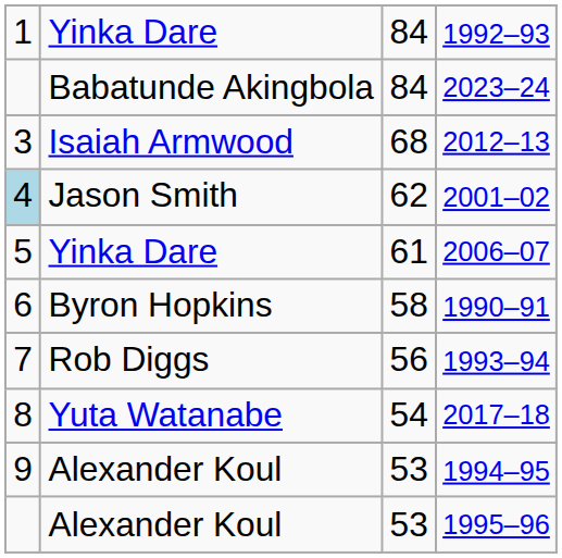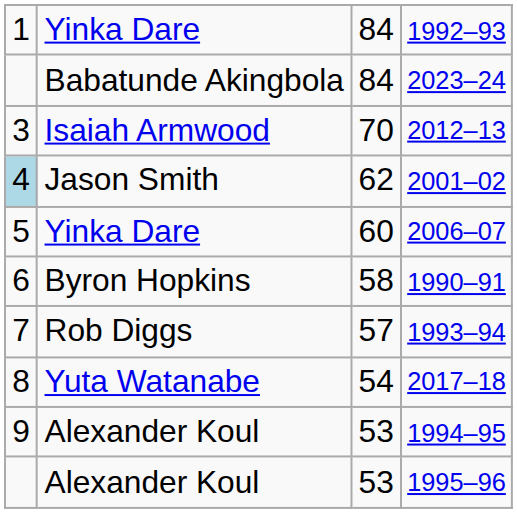 <table class="wikitable">
 <tr>
 </tr>
 <tr>
 <td>1</td>
 <td><a href='#'>Yinka Dare</a></td>
 <td>84</td>
 <td style="font-size:80%;"><a href='#'>1992–93</a></td>
 </tr>
 <tr>
 <td></td>
 <td>Babatunde Akingbola</td>
 <td>84</td>
 <td style="font-size:80%;"><a href='#'>2023–24</a></td>
 </tr>
 <tr>
 <td>3</td>
 <td><a href='#'>Isaiah Armwood</a></td>
-<td>68</td>
+<td>70</td>
 <td style="font-size:80%;"><a href='#'>2012–13</a></td>
 </tr>
 <tr>
 <td style="background: lightblue;">4</td>
 <td>Jason Smith</td>
 <td>62</td>
 <td style="font-size:80%;"><a href='#'>2001–02</a></td>
 </tr>
 <tr>
 <td>5</td>
 <td><a href='#'>Yinka Dare</a></td>
-<td>61</td>
+<td>60</td>
 <td style="font-size:80%;"><a href='#'>2006–07</a></td>
 </tr>
 <tr>
 <td>6</td>
 <td>Byron Hopkins</td>
 <td>58</td>
 <td style="font-size:80%;"><a href='#'>1990–91</a></td>
 </tr>
 <tr>
 <td>7</td>
 <td>Rob Diggs</td>
-<td>56</td>
+<td>57</td>
 <td style="font-size:80%;"><a href='#'>1993–94</a></td>
 </tr>
 <tr>
 <td>8</td>
 <td><a href='#'>Yuta Watanabe</a></td>
 <td>54</td>
 <td style="font-size:80%;"><a href='#'>2017–18</a></td>
 </tr>
 <tr>
 <td>9</td>
 <td>Alexander Koul</td>
 <td>53</td>
 <td style="font-size:80%;"><a href='#'>1994–95</a></td>
 </tr>
 <tr>
 <td></td>
 <td>Alexander Koul</td>
 <td>53</td>
 <td style="font-size:80%;"><a href='#'>1995–96</a></td>
 </tr>
 </table>
